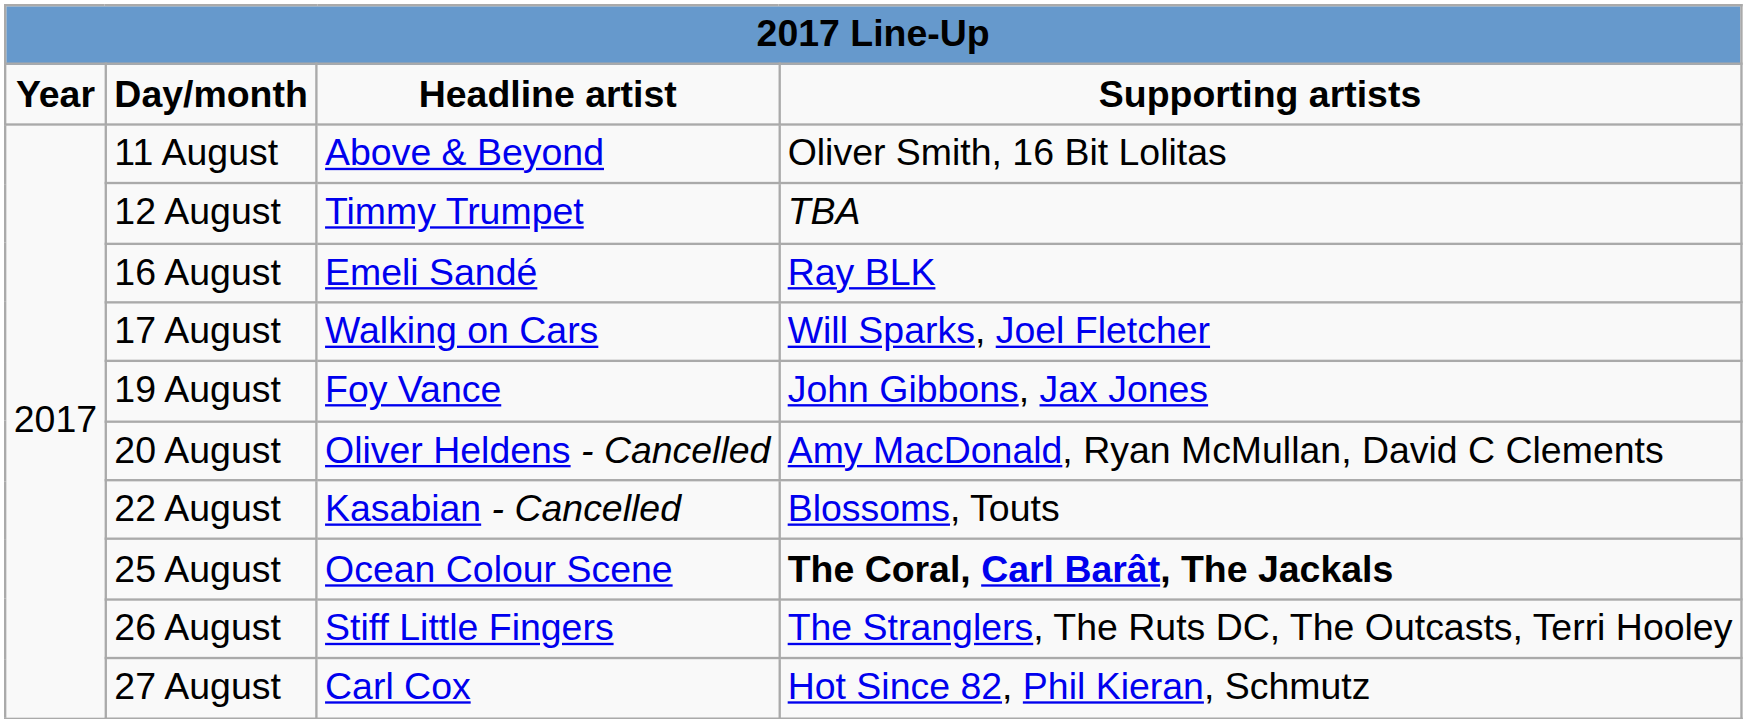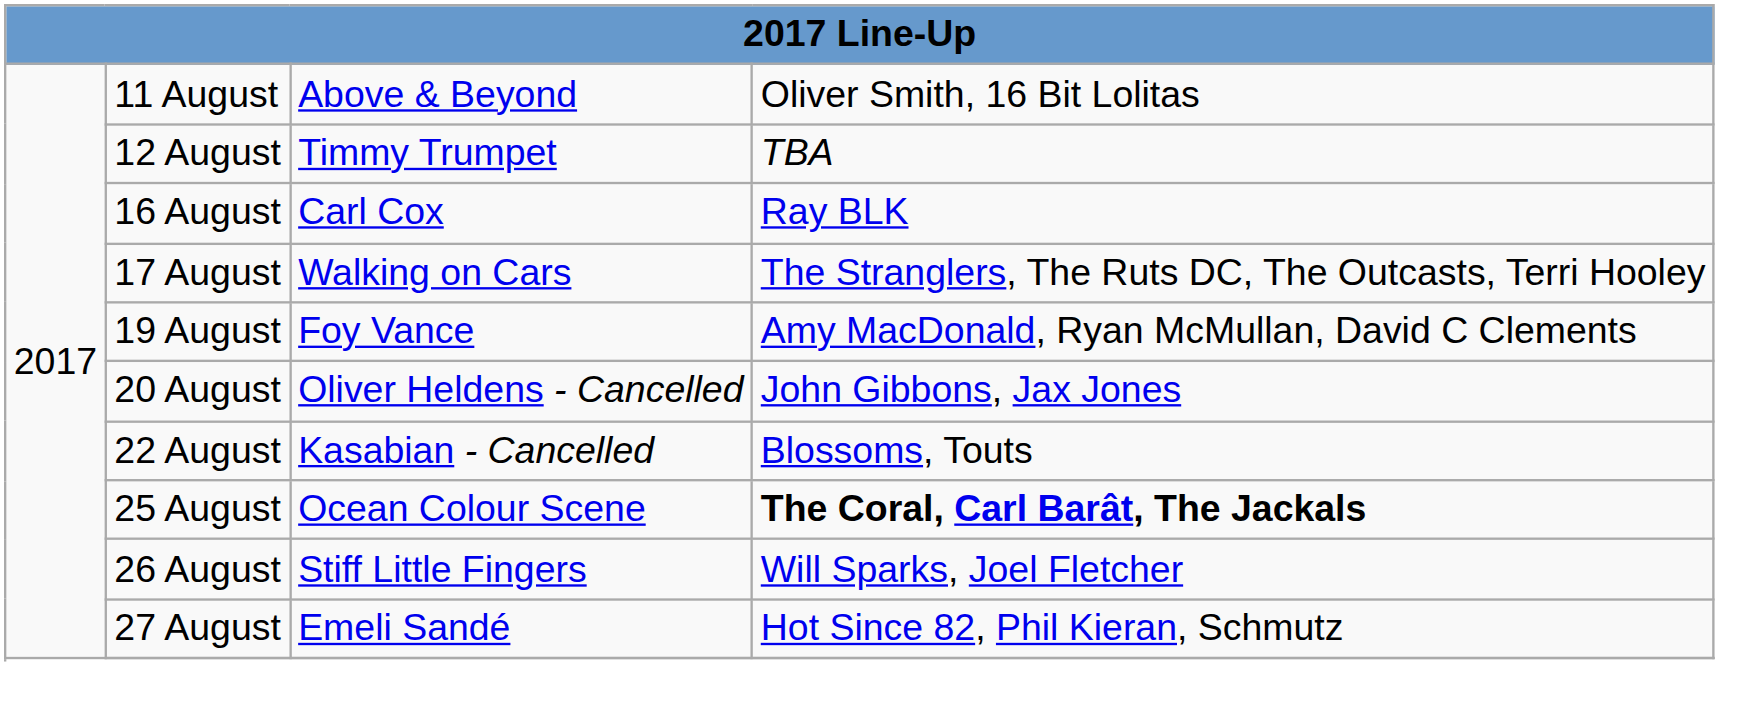 <table class="wikitable">
 <tr style="background:#6699CC;">
 <td colspan="4" align="center"><strong>2017 Line-Up</strong></td>
-</tr>
-<tr>
-<td align="center"><strong>Year</strong></td>
-<td align="center"><strong>Day/month</strong></td>
-<td align="center"><strong>Headline artist</strong></td>
-<td align="center"><strong>Supporting artists</strong></td>
 </tr>
 <tr>
 <td rowspan="13">2017</td>
 <td>11 August</td>
 <td><a href='#'>Above & Beyond</a></td>
 <td>Oliver Smith, 16 Bit Lolitas</td>
 </tr>
 <tr>
 <td>12 August</td>
 <td><a href='#'>Timmy Trumpet</a></td>
 <td><em>TBA</em></td>
 </tr>
 <tr>
 <td>16 August</td>
-<td><a href='#'>Emeli Sandé</a></td>
+<td><a href='#'>Carl Cox</a></td>
 <td><a href='#'>Ray BLK</a></td>
 </tr>
 <tr>
 <td>17 August</td>
 <td><a href='#'>Walking on Cars</a></td>
-<td><a href='#'>Will Sparks</a>, <a href='#'>Joel Fletcher</a></td>
+<td><a href='#'>The Stranglers</a>, The Ruts DC, The Outcasts, Terri Hooley</td>
 </tr>
 <tr>
 <td>19 August</td>
 <td><a href='#'>Foy Vance</a></td>
-<td><a href='#'>John Gibbons</a>, <a href='#'>Jax Jones</a></td>
+<td><a href='#'>Amy MacDonald</a>, Ryan McMullan, David C Clements</td>
 </tr>
 <tr>
 <td>20 August</td>
 <td><a href='#'>Oliver Heldens</a> <em>- Cancelled</em></td>
-<td><a href='#'>Amy MacDonald</a>, Ryan McMullan, David C Clements</td>
+<td><a href='#'>John Gibbons</a>, <a href='#'>Jax Jones</a></td>
 </tr>
 <tr>
 <td>22 August</td>
 <td><a href='#'>Kasabian</a> <em>- Cancelled</em></td>
 <td><a href='#'>Blossoms</a>, Touts</td>
 </tr>
 <tr>
 <td>25 August</td>
 <td><a href='#'>Ocean Colour Scene</a></td>
 <td><strong>The Coral, <a href='#'>Carl Barât</a>, The Jackals</strong></td>
 </tr>
 <tr>
 <td>26 August</td>
 <td><a href='#'>Stiff Little Fingers</a></td>
-<td><a href='#'>The Stranglers</a>, The Ruts DC, The Outcasts, Terri Hooley</td>
+<td><a href='#'>Will Sparks</a>, <a href='#'>Joel Fletcher</a></td>
 </tr>
 <tr>
 <td>27 August</td>
-<td><a href='#'>Carl Cox</a></td>
+<td><a href='#'>Emeli Sandé</a></td>
 <td><a href='#'>Hot Since 82</a>, <a href='#'>Phil Kieran</a>, Schmutz</td>
 </tr>
 <tr>
 </tr>
 </table>
